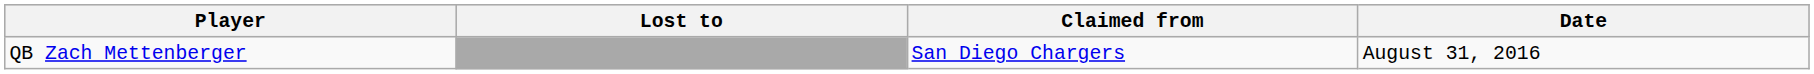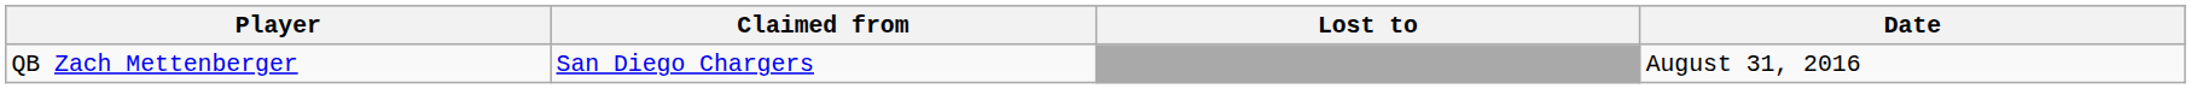 <table class="wikitable" style="width:75%;">
 <tr style="text-align:center; background:#ddd;">
 <th style="width:25%;">Player</th>
+<th style="width:25%;">Claimed from</th>
 <th style="width:25%;">Lost to</th>
-<th style="width:25%;">Claimed from</th>
 <th style="width:25%;">Date</th>
 </tr>
 <tr>
 <td>QB <a href='#'>Zach Mettenberger</a></td>
+<td><a href='#'>San Diego Chargers</a></td>
 <td style="background:darkgray;"></td>
-<td><a href='#'>San Diego Chargers</a></td>
 <td>August 31, 2016</td>
 </tr>
 </table>
